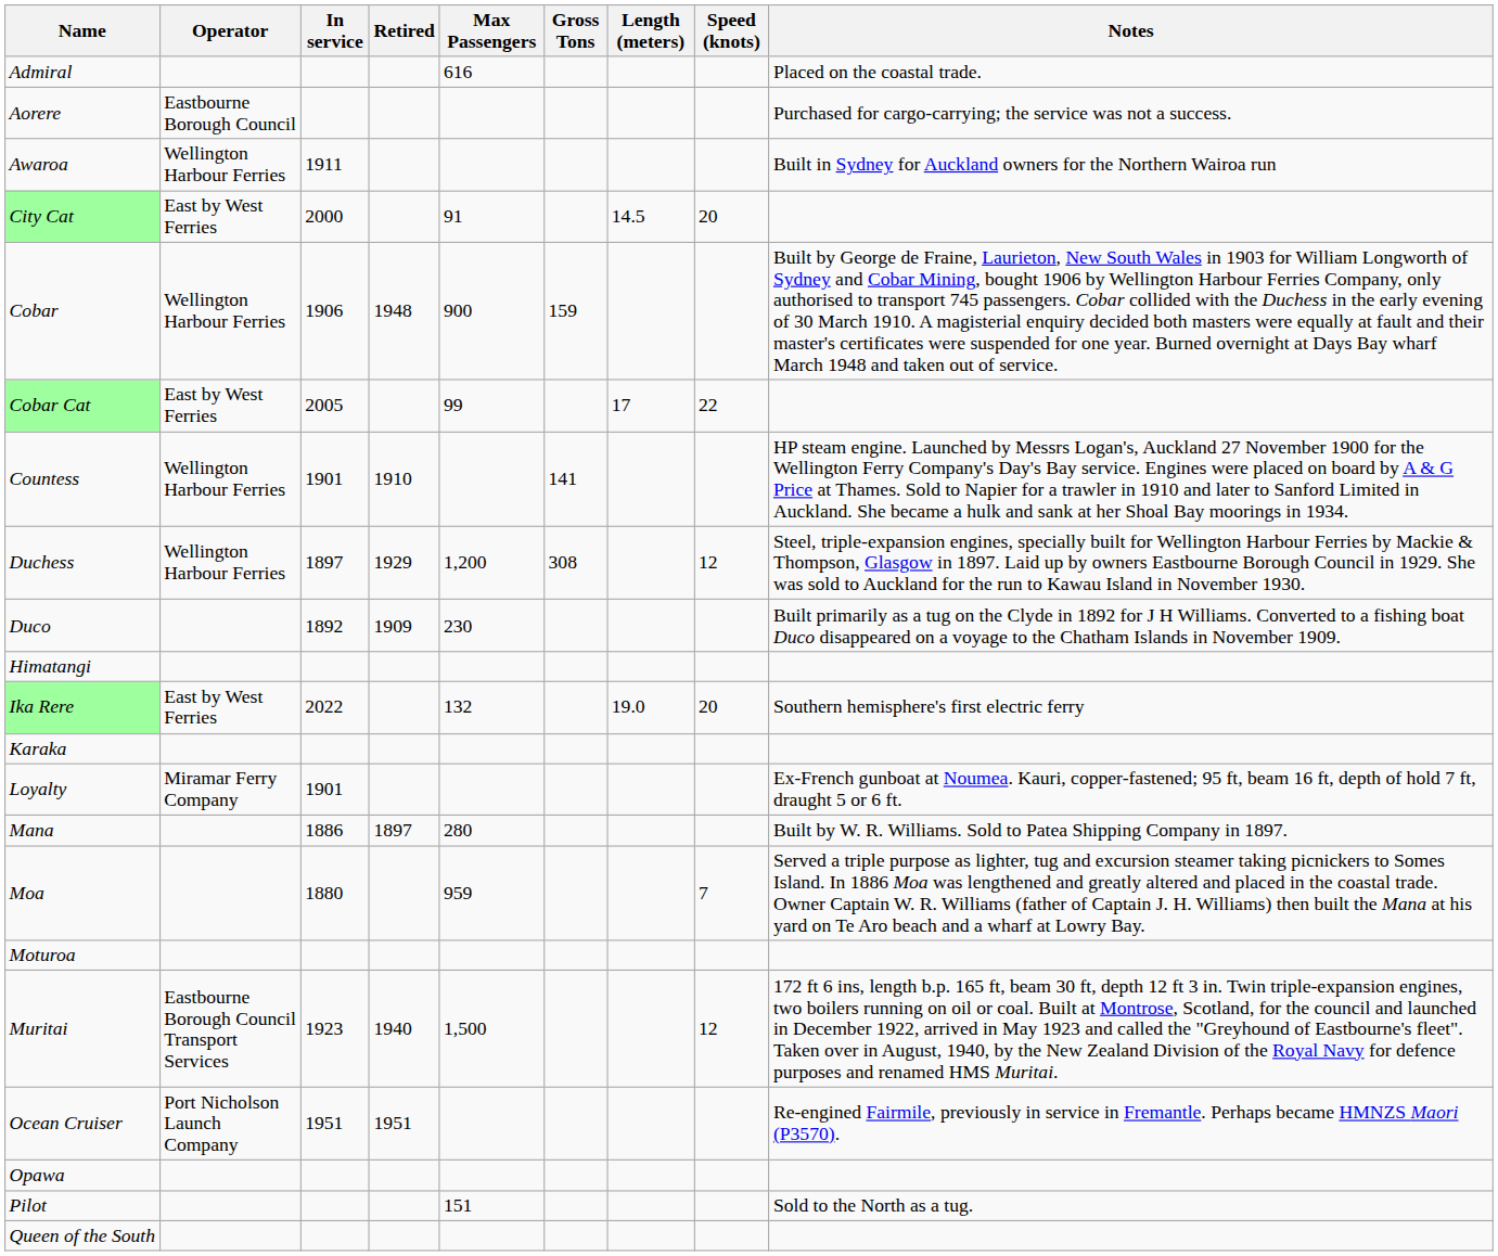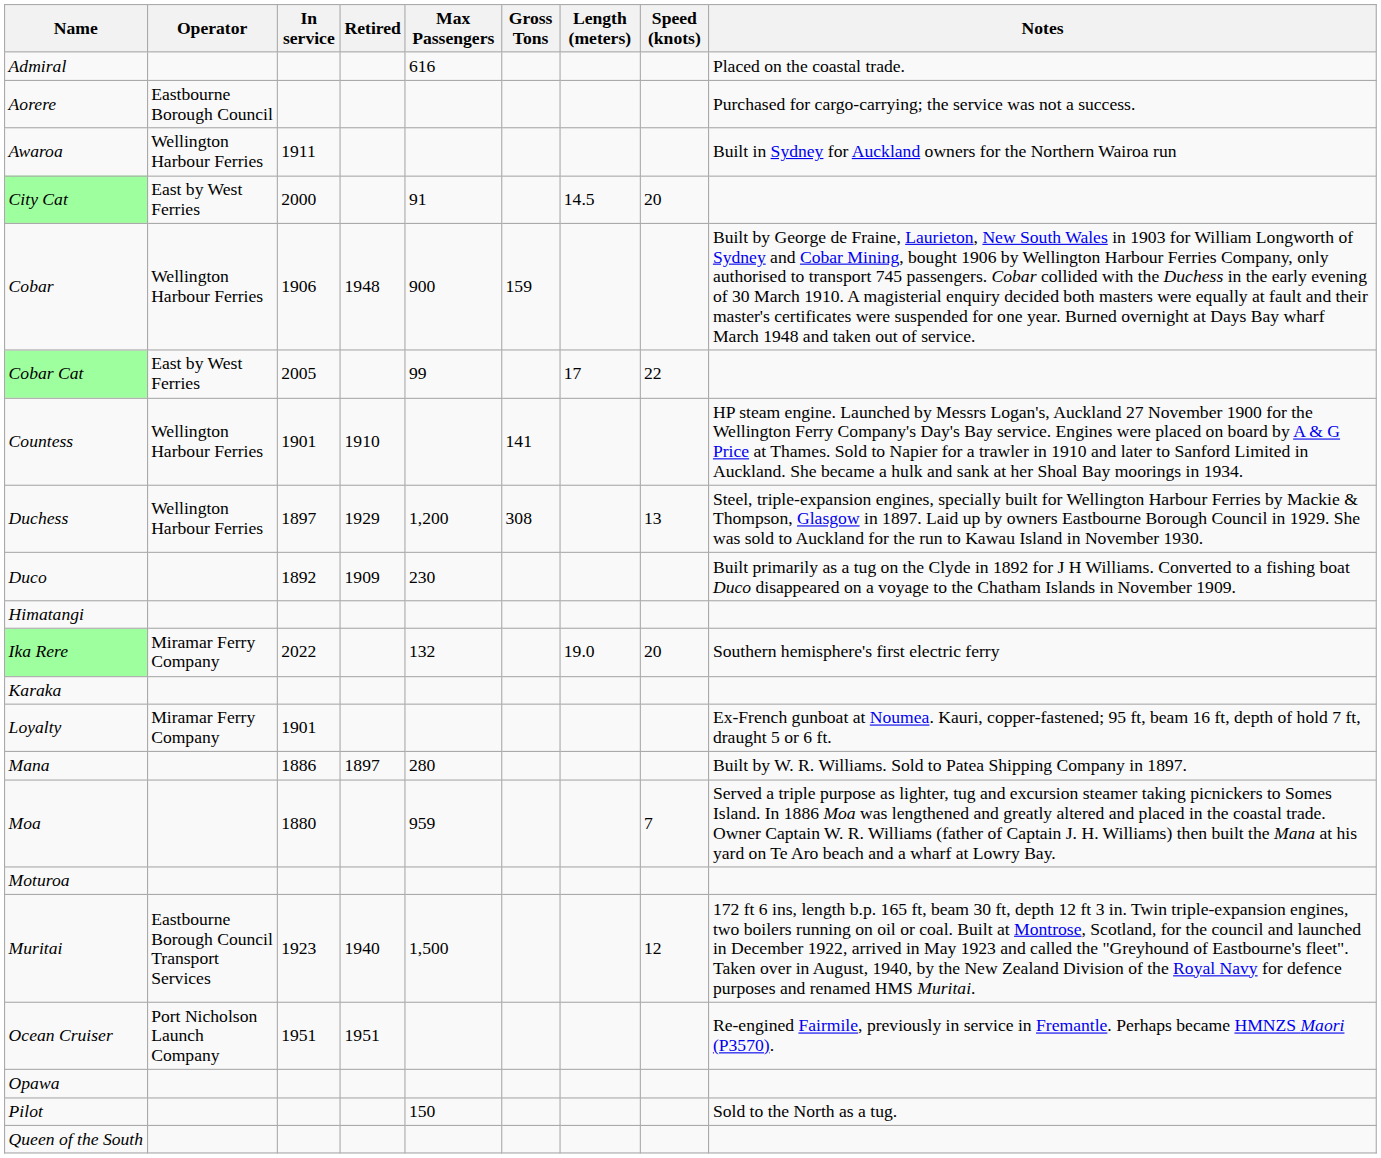 <table class="wikitable sortable">
 <tr>
 <th>Name</th>
 <th>Operator</th>
 <th>In service</th>
 <th>Retired</th>
 <th>Max Passengers</th>
 <th>Gross Tons</th>
 <th>Length (meters)</th>
 <th>Speed (knots)</th>
 <th class="unsortable">Notes</th>
 </tr>
 <tr>
 <td><em>Admiral</em></td>
 <td></td>
 <td></td>
 <td></td>
 <td>616</td>
 <td></td>
 <td></td>
 <td></td>
 <td>Placed on the coastal trade.</td>
 </tr>
 <tr>
 <td><em>Aorere</em></td>
 <td>Eastbourne Borough Council</td>
 <td></td>
 <td></td>
 <td></td>
 <td></td>
 <td></td>
 <td></td>
 <td>Purchased for cargo-carrying; the service was not a success.</td>
 </tr>
 <tr>
 <td><em>Awaroa</em></td>
 <td>Wellington Harbour Ferries</td>
 <td>1911</td>
 <td></td>
 <td></td>
 <td></td>
 <td></td>
 <td></td>
 <td>Built  in <a href='#'>Sydney</a> for <a href='#'>Auckland</a> owners for the Northern Wairoa run</td>
 </tr>
 <tr>
 <td style="background:#9eff9e"><em>City Cat</em></td>
 <td>East by West Ferries</td>
 <td>2000</td>
 <td></td>
 <td>91</td>
 <td></td>
 <td>14.5</td>
 <td>20</td>
 <td></td>
 </tr>
 <tr>
 <td><em>Cobar</em></td>
 <td>Wellington Harbour Ferries</td>
 <td>1906</td>
 <td>1948</td>
 <td>900</td>
 <td>159</td>
 <td></td>
 <td></td>
 <td>Built by George de Fraine, <a href='#'>Laurieton</a>, <a href='#'>New South Wales</a> in 1903 for William Longworth of <a href='#'>Sydney</a> and <a href='#'>Cobar Mining</a>, bought 1906 by Wellington Harbour Ferries Company, only authorised to transport 745 passengers. <em>Cobar</em> collided with the <em>Duchess</em> in the early evening of 30 March 1910. A magisterial enquiry decided both masters were equally at fault and their master's certificates were suspended for one year. Burned overnight at Days Bay wharf March 1948 and taken out of service.</td>
 </tr>
 <tr>
 <td style="background:#9eff9e"><em>Cobar Cat</em></td>
 <td>East by West Ferries</td>
 <td>2005</td>
 <td></td>
 <td>99</td>
 <td></td>
 <td>17</td>
 <td>22</td>
 <td></td>
 </tr>
 <tr>
 <td><em>Countess</em></td>
 <td>Wellington Harbour Ferries</td>
 <td>1901</td>
 <td>1910</td>
 <td></td>
 <td>141</td>
 <td></td>
 <td></td>
 <td>HP steam engine. Launched by Messrs Logan's, Auckland 27 November 1900 for the Wellington Ferry Company's Day's Bay service. Engines were placed on board by <a href='#'>A & G Price</a> at Thames. Sold to Napier for a trawler in 1910 and later to Sanford Limited in Auckland. She became a hulk and sank at her Shoal Bay moorings in 1934.</td>
 </tr>
 <tr>
 <td><em>Duchess</em></td>
 <td>Wellington Harbour Ferries</td>
 <td>1897</td>
 <td>1929</td>
 <td>1,200</td>
 <td>308</td>
 <td></td>
-<td>12</td>
+<td>13</td>
 <td>Steel, triple-expansion engines, specially built for Wellington Harbour Ferries by Mackie & Thompson, <a href='#'>Glasgow</a> in 1897. Laid up by owners Eastbourne Borough Council in 1929. She was sold to Auckland for the run to Kawau Island in November 1930.</td>
 </tr>
 <tr>
 <td><em>Duco</em></td>
 <td></td>
 <td>1892</td>
 <td>1909</td>
 <td>230</td>
 <td></td>
 <td></td>
 <td></td>
 <td>Built primarily as a tug on the Clyde in 1892 for J H Williams. Converted to a fishing boat <em>Duco</em> disappeared on a voyage to the Chatham Islands in November 1909.</td>
 </tr>
 <tr>
 <td><em>Himatangi</em></td>
 <td></td>
 <td></td>
 <td></td>
 <td></td>
 <td></td>
 <td></td>
 <td></td>
 <td></td>
 </tr>
 <tr>
 <td style="background:#9eff9e"><em>Ika Rere</em></td>
-<td>East by West Ferries</td>
+<td>Miramar Ferry Company</td>
 <td>2022</td>
 <td></td>
 <td>132</td>
 <td></td>
 <td>19.0</td>
 <td>20</td>
 <td>Southern hemisphere's first electric ferry</td>
 </tr>
 <tr>
 <td><em>Karaka</em></td>
 <td></td>
 <td></td>
 <td></td>
 <td></td>
 <td></td>
 <td></td>
 <td></td>
 <td></td>
 </tr>
 <tr>
 <td><em>Loyalty</em></td>
 <td>Miramar Ferry Company</td>
 <td>1901</td>
 <td></td>
 <td></td>
 <td></td>
 <td></td>
 <td></td>
 <td>Ex-French gunboat at <a href='#'>Noumea</a>. Kauri, copper-fastened; 95 ft, beam 16 ft, depth of hold 7 ft, draught 5 or 6 ft.</td>
 </tr>
 <tr>
 <td><em>Mana</em></td>
 <td></td>
 <td>1886</td>
 <td>1897</td>
 <td>280</td>
 <td></td>
 <td></td>
 <td></td>
 <td>Built by W. R. Williams. Sold to Patea Shipping Company in 1897.</td>
 </tr>
 <tr>
 <td><em>Moa</em></td>
 <td></td>
 <td>1880</td>
 <td></td>
 <td>959</td>
 <td></td>
 <td></td>
 <td>7</td>
 <td>Served a triple purpose as lighter, tug and excursion steamer taking picnickers to Somes Island. In 1886 <em>Moa</em> was lengthened and greatly altered and placed in the coastal trade. Owner Captain W. R. Williams (father of Captain J. H. Williams) then built the <em>Mana</em> at his yard on Te Aro beach and a wharf at Lowry Bay.</td>
 </tr>
 <tr>
 <td><em>Moturoa</em></td>
 <td></td>
 <td></td>
 <td></td>
 <td></td>
 <td></td>
 <td></td>
 <td></td>
 <td></td>
 </tr>
 <tr>
 <td><em>Muritai</em></td>
 <td>Eastbourne Borough Council Transport Services</td>
 <td>1923</td>
 <td>1940</td>
 <td>1,500</td>
 <td></td>
 <td></td>
 <td>12</td>
 <td>172 ft 6 ins, length b.p. 165 ft, beam 30 ft, depth 12 ft 3 in. Twin triple-expansion engines, two boilers running on oil or coal. Built at <a href='#'>Montrose</a>, Scotland, for the council and launched in December 1922, arrived in May 1923 and called the "Greyhound of Eastbourne's fleet". Taken over in August, 1940, by the New Zealand Division of the <a href='#'>Royal Navy</a> for defence purposes and renamed HMS <em>Muritai</em>.</td>
 </tr>
 <tr>
 <td><em>Ocean Cruiser</em></td>
 <td>Port Nicholson Launch Company</td>
 <td>1951</td>
 <td>1951</td>
 <td></td>
 <td></td>
 <td></td>
 <td></td>
 <td>Re-engined <a href='#'>Fairmile</a>, previously in service in <a href='#'>Fremantle</a>. Perhaps became <a href='#'>HMNZS <em>Maori</em> (P3570)</a>.</td>
 </tr>
 <tr>
 <td><em>Opawa</em></td>
 <td></td>
 <td></td>
 <td></td>
 <td></td>
 <td></td>
 <td></td>
 <td></td>
 <td></td>
 </tr>
 <tr>
 <td><em>Pilot</em></td>
 <td></td>
 <td></td>
 <td></td>
-<td>151</td>
+<td>150</td>
 <td></td>
 <td></td>
 <td></td>
 <td>Sold to the North as a tug.</td>
 </tr>
 <tr>
 <td><em>Queen of the South</em></td>
 <td></td>
 <td></td>
 <td></td>
 <td></td>
 <td></td>
 <td></td>
 <td></td>
 <td></td>
 </tr>
 </table>
